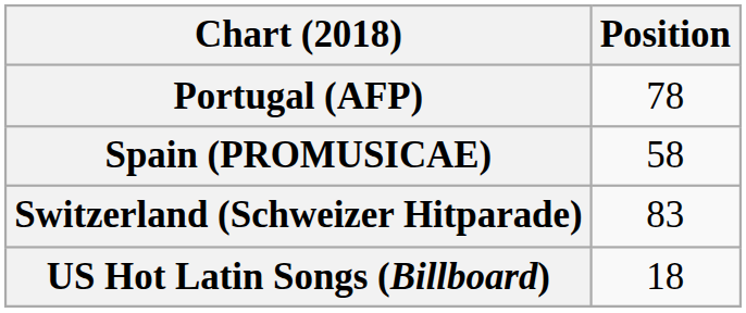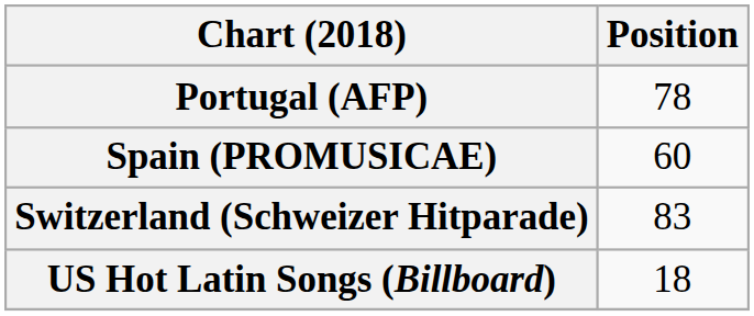 <table class="wikitable sortable plainrowheaders" style="text-align:center">
 <tr>
 <th scope="col">Chart (2018)</th>
 <th scope="col">Position</th>
 </tr>
 <tr>
 <th scope="row">Portugal (AFP)</th>
 <td>78</td>
 </tr>
 <tr>
 <th scope="row">Spain (PROMUSICAE)</th>
-<td>58</td>
+<td>60</td>
 </tr>
 <tr>
 <th scope="row">Switzerland (Schweizer Hitparade)</th>
 <td>83</td>
 </tr>
 <tr>
 <th scope="row">US Hot Latin Songs (<em>Billboard</em>)</th>
 <td>18</td>
 </tr>
 <tr>
 </tr>
 </table>
